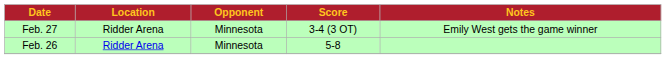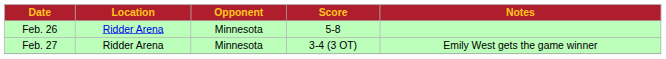 <table class="wikitable" width="80%">
 <tr align="center"  style=" background:#AF1E2D;color:#FFC61E;">
 <td><strong>Date</strong></td>
 <td><strong>Location</strong></td>
 <td><strong>Opponent</strong></td>
 <td><strong>Score</strong></td>
 <td><strong>Notes</strong></td>
 </tr>
 <tr align="center" bgcolor="#bbffbb">
+<td>Feb. 26</td>
+<td><a href='#'>Ridder Arena</a></td>
+<td>Minnesota</td>
+<td>5-8</td>
+<td></td>
+</tr>
+<tr align="center" bgcolor="#bbffbb">
 <td>Feb. 27</td>
 <td>Ridder Arena</td>
 <td>Minnesota</td>
 <td>3-4 (3 OT)</td>
 <td>Emily West gets the game winner</td>
 </tr>
 <tr align="center" bgcolor="#bbffbb">
-<td>Feb. 26</td>
-<td><a href='#'>Ridder Arena</a></td>
-<td>Minnesota</td>
-<td>5-8</td>
-<td></td>
-</tr>
-<tr align="center" bgcolor="#bbffbb">
 </tr>
 </table>
